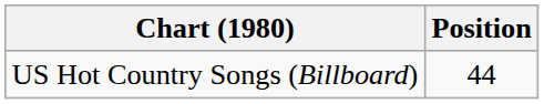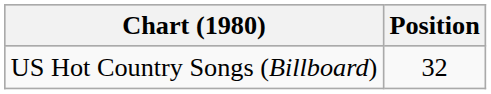 <table class="wikitable">
 <tr>
 <th>Chart (1980)</th>
 <th>Position</th>
 </tr>
 <tr>
 <td>US Hot Country Songs (<em>Billboard</em>)</td>
-<td align="center">44</td>
+<td align="center">32</td>
 </tr>
 </table>
